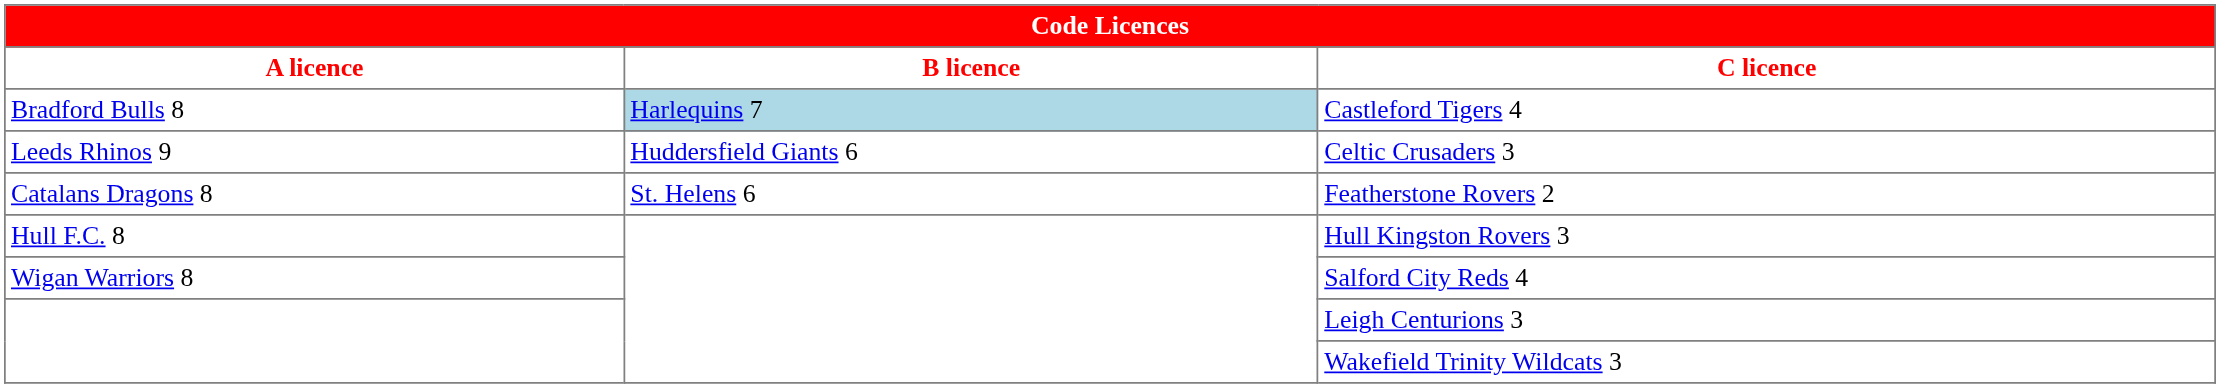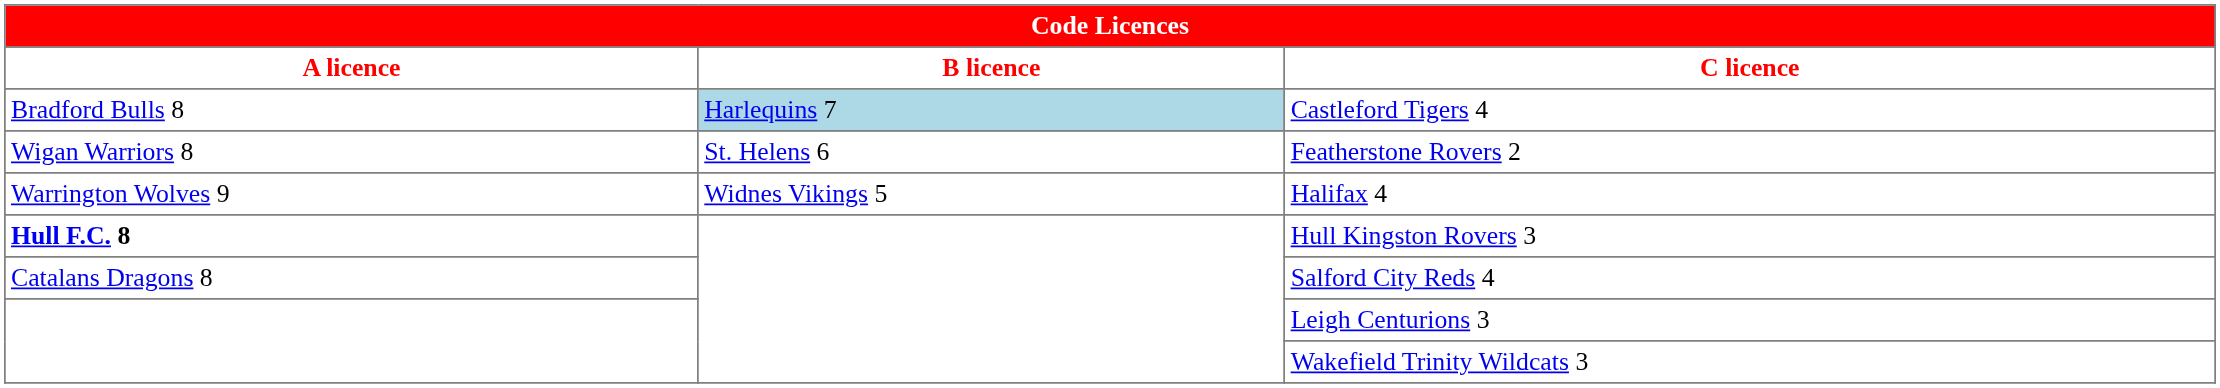 <table border="1" cellpadding="3" cellspacing="0" style="border-collapse:collapse; font-size:92%; width:100%;">
 <tr style="background:red;">
 <th colspan=3 style="color:White;">Code Licences</th>
 </tr>
 <tr style="background:White;">
 <th style="color:red;" "width:21%;">A licence</th>
 <th style="color:red;" "width:21%;">B licence</th>
 <th style="color:red;" "width:21%;">C licence</th>
 </tr>
 <tr>
 <td> <a href='#'>Bradford Bulls</a> 8</td>
 <td style="background: lightblue;"> <a href='#'>Harlequins</a> 7</td>
 <td> <a href='#'>Castleford Tigers</a> 4</td>
 </tr>
 <tr>
-<td> <a href='#'>Leeds Rhinos</a> 9</td>
-<td> <a href='#'>Huddersfield Giants</a> 6</td>
-<td> <a href='#'>Celtic Crusaders</a> 3</td>
-</tr>
-<tr>
-<td> <a href='#'>Catalans Dragons</a> 8</td>
+<td> <a href='#'>Wigan Warriors</a> 8</td>
 <td> <a href='#'>St. Helens</a> 6</td>
 <td> <a href='#'>Featherstone Rovers</a> 2</td>
 </tr>
 <tr>
-<td> <a href='#'>Hull F.C.</a> 8</td>
+<td> <a href='#'>Warrington Wolves</a> 9</td>
+<td> <a href='#'>Widnes Vikings</a> 5</td>
+<td> <a href='#'>Halifax</a> 4</td>
+</tr>
+<tr>
+<td><strong> <a href='#'>Hull F.C.</a> 8</strong></td>
 <td rowspan=10></td>
 <td> <a href='#'>Hull Kingston Rovers</a> 3</td>
 </tr>
 <tr>
-<td> <a href='#'>Wigan Warriors</a> 8</td>
+<td> <a href='#'>Catalans Dragons</a> 8</td>
 <td> <a href='#'>Salford City Reds</a> 4</td>
 </tr>
 <tr>
 <td rowspan=10></td>
 <td> <a href='#'>Leigh Centurions</a> 3</td>
 </tr>
 <tr>
 <td> <a href='#'>Wakefield Trinity Wildcats</a> 3</td>
 </tr>
 </table>
